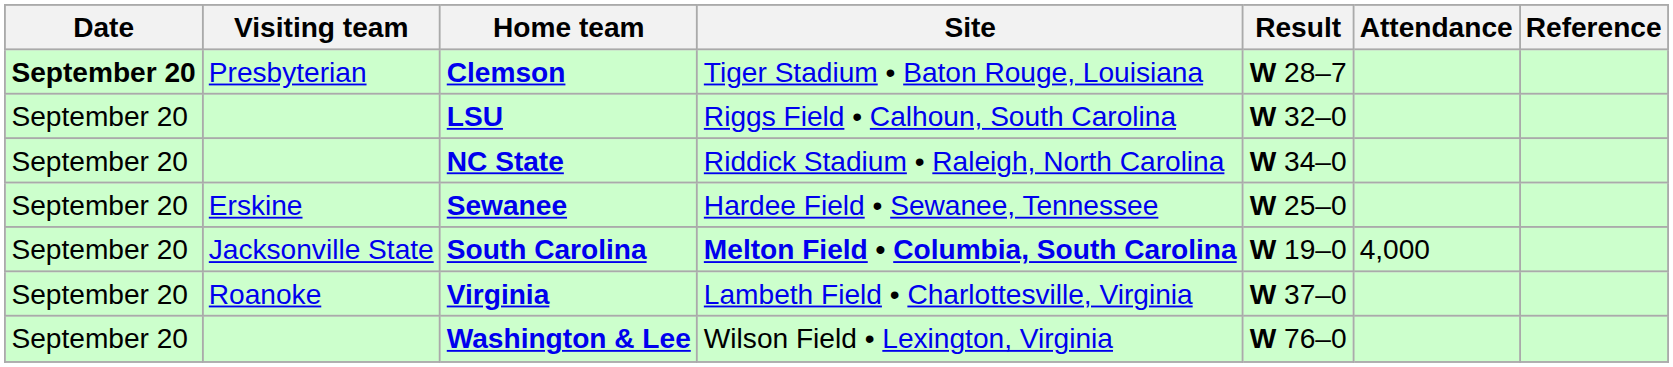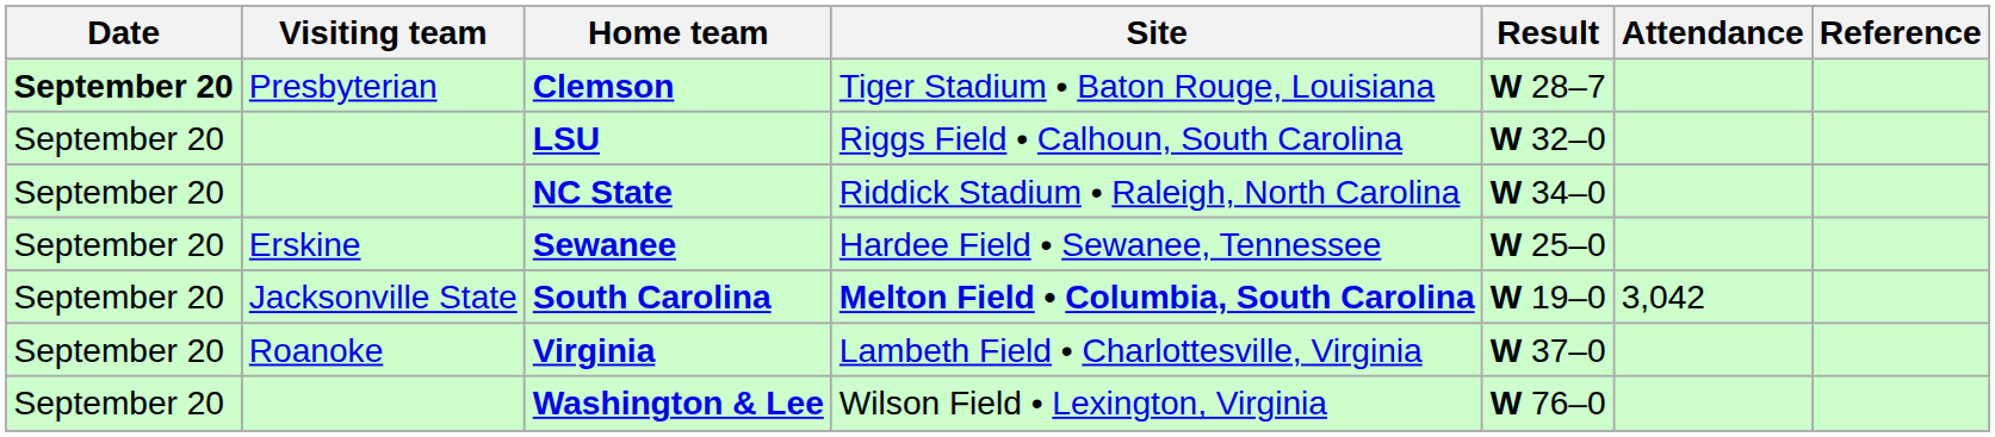 <table class="wikitable" style="font-size:95%;">
 <tr>
 <th>Date</th>
 <th>Visiting team</th>
 <th>Home team</th>
 <th>Site</th>
 <th>Result</th>
 <th>Attendance</th>
 <th class="unsortable">Reference</th>
 </tr>
 <tr bgcolor=ccffcc>
 <td><strong>September 20</strong></td>
 <td><a href='#'>Presbyterian</a></td>
 <td><strong><a href='#'>Clemson</a></strong></td>
 <td><a href='#'>Tiger Stadium</a> • <a href='#'>Baton Rouge, Louisiana</a></td>
 <td><strong>W</strong> 28–7</td>
 <td></td>
 <td></td>
 </tr>
 <tr bgcolor=ccffcc>
 <td>September 20</td>
 <td></td>
 <td><strong><a href='#'>LSU</a></strong></td>
 <td><a href='#'>Riggs Field</a> • <a href='#'>Calhoun, South Carolina</a></td>
 <td><strong>W</strong> 32–0</td>
 <td></td>
 <td></td>
 </tr>
 <tr bgcolor=ccffcc>
 <td>September 20</td>
 <td></td>
 <td><strong><a href='#'>NC State</a></strong></td>
 <td><a href='#'>Riddick Stadium</a> • <a href='#'>Raleigh, North Carolina</a></td>
 <td><strong>W</strong> 34–0</td>
 <td></td>
 <td></td>
 </tr>
 <tr bgcolor=ccffcc>
 <td>September 20</td>
 <td><a href='#'>Erskine</a></td>
 <td><strong><a href='#'>Sewanee</a></strong></td>
 <td><a href='#'>Hardee Field</a> • <a href='#'>Sewanee, Tennessee</a></td>
 <td><strong>W</strong> 25–0</td>
 <td></td>
 <td></td>
 </tr>
 <tr bgcolor=ccffcc>
 <td>September 20</td>
 <td><a href='#'>Jacksonville State</a></td>
 <td><strong><a href='#'>South Carolina</a></strong></td>
 <td><strong><a href='#'>Melton Field</a> • <a href='#'>Columbia, South Carolina</a></strong></td>
 <td><strong>W</strong> 19–0</td>
-<td>4,000</td>
+<td>3,042</td>
 <td></td>
 </tr>
 <tr bgcolor=ccffcc>
 <td>September 20</td>
 <td><a href='#'>Roanoke</a></td>
 <td><strong><a href='#'>Virginia</a></strong></td>
 <td><a href='#'>Lambeth Field</a> • <a href='#'>Charlottesville, Virginia</a></td>
 <td><strong>W</strong> 37–0</td>
 <td></td>
 <td></td>
 </tr>
 <tr bgcolor=ccffcc>
 <td>September 20</td>
 <td></td>
 <td><strong><a href='#'>Washington & Lee</a></strong></td>
 <td>Wilson Field • <a href='#'>Lexington, Virginia</a></td>
 <td><strong>W</strong> 76–0</td>
 <td></td>
 <td></td>
 </tr>
 </table>
